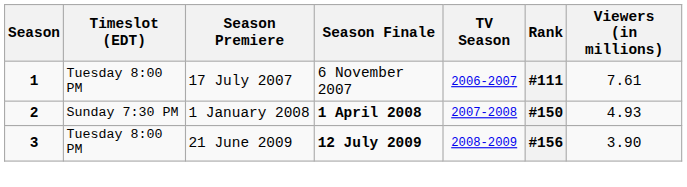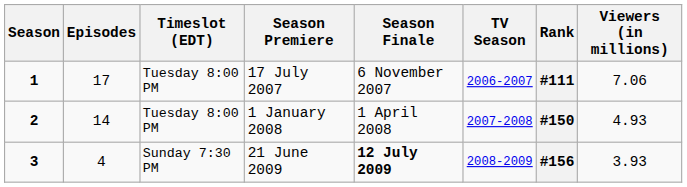 <table class="wikitable">
 <tr>
 <th>Season</th>
+<th>Episodes</th>
 <th>Timeslot (EDT)</th>
 <th>Season Premiere</th>
 <th>Season Finale</th>
 <th>TV Season</th>
 <th>Rank</th>
 <th>Viewers<br>(in millions)</th>
 </tr>
 <tr style="background-color:#F9F9F9">
 <th style="background:#F9F9F9;text-align:center">1</th>
+<td style="font-size:13px;text-align:center">17</td>
 <th style="background:#F9F9F9;font-size:12px;font-weight:normal;text-align:left;line-height:110%">Tuesday 8:00 PM</th>
 <td>17 July 2007</td>
 <td>6 November 2007</td>
 <td style="font-size:11px;text-align:center"><a href='#'>2006-2007</a></td>
 <th style="text-align:center">#111</th>
-<td style="text-align:center">7.61</td>
+<td style="text-align:center">7.06</td>
 </tr>
 <tr style="background-color:#F9F9F9">
 <th style="background:#F9F9F9;text-align:center">2</th>
-<th style="background:#F9F9F9;font-size:12px;font-weight:normal;text-align:left;line-height:110%">Sunday 7:30 PM</th>
+<td style="font-size:13px;text-align:center">14</td>
+<th style="background:#F9F9F9;font-size:12px;font-weight:normal;text-align:left;line-height:110%">Tuesday 8:00 PM</th>
 <td>1 January 2008</td>
-<td><strong>1 April 2008</strong></td>
+<td>1 April 2008</td>
 <td style="font-size:11px;text-align:center"><a href='#'>2007-2008</a></td>
 <th style="text-align:center">#150</th>
 <td style="text-align:center">4.93</td>
 </tr>
 <tr style="background-color:#F9F9F9">
 <th style="background:#F9F9F9;text-align:center">3</th>
-<th style="background:#F9F9F9;font-size:12px;font-weight:normal;text-align:left;line-height:110%">Tuesday 8:00 PM</th>
+<td style="font-size:13px;text-align:center">4</td>
+<th style="background:#F9F9F9;font-size:12px;font-weight:normal;text-align:left;line-height:110%">Sunday 7:30 PM</th>
 <td>21 June 2009</td>
 <td><strong>12 July 2009</strong></td>
 <td style="font-size:11px;text-align:center"><a href='#'>2008-2009</a></td>
 <th style="text-align:center">#156</th>
-<td style="text-align:center">3.90</td>
+<td style="text-align:center">3.93</td>
 </tr>
 </table>
